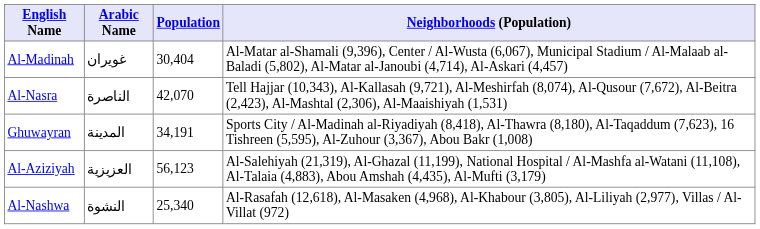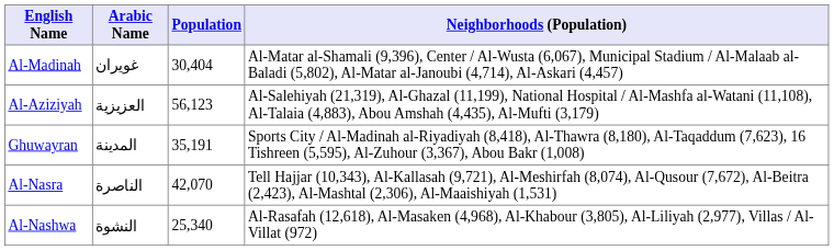 <table class="toccolours sortable" border="1" cellpadding="3" style="border-collapse:collapse">
 <tr style="background:lavender;">
 <th><a href='#'>English</a> Name</th>
 <th><a href='#'>Arabic</a> Name</th>
 <th><a href='#'>Population</a></th>
 <th><a href='#'>Neighborhoods</a> (Population)</th>
 </tr>
 <tr>
 <td><a href='#'>Al-Madinah</a></td>
 <td>غويران</td>
 <td>30,404</td>
 <td>Al-Matar al-Shamali (9,396), Center / Al-Wusta (6,067), Municipal Stadium / Al-Malaab al-Baladi (5,802), Al-Matar al-Janoubi (4,714), Al-Askari (4,457)</td>
 </tr>
 <tr>
+<td><a href='#'>Al-Aziziyah</a></td>
+<td>العزيزية</td>
+<td>56,123</td>
+<td>Al-Salehiyah (21,319), Al-Ghazal (11,199), National Hospital / Al-Mashfa al-Watani (11,108), Al-Talaia (4,883), Abou Amshah (4,435), Al-Mufti (3,179)</td>
+</tr>
+<tr>
+<td><a href='#'>Ghuwayran</a></td>
+<td>المدينة</td>
+<td>35,191</td>
+<td>Sports City / Al-Madinah al-Riyadiyah (8,418), Al-Thawra (8,180), Al-Taqaddum (7,623), 16 Tishreen (5,595), Al-Zuhour (3,367), Abou Bakr (1,008)</td>
+</tr>
+<tr>
 <td><a href='#'>Al-Nasra</a></td>
 <td>الناصرة</td>
 <td>42,070</td>
 <td>Tell Hajjar (10,343), Al-Kallasah (9,721), Al-Meshirfah (8,074), Al-Qusour (7,672), Al-Beitra (2,423), Al-Mashtal (2,306), Al-Maaishiyah (1,531)</td>
-</tr>
-<tr>
-<td><a href='#'>Ghuwayran</a></td>
-<td>المدينة</td>
-<td>34,191</td>
-<td>Sports City / Al-Madinah al-Riyadiyah (8,418), Al-Thawra (8,180), Al-Taqaddum (7,623), 16 Tishreen (5,595), Al-Zuhour (3,367), Abou Bakr (1,008)</td>
-</tr>
-<tr>
-<td><a href='#'>Al-Aziziyah</a></td>
-<td>العزيزية</td>
-<td>56,123</td>
-<td>Al-Salehiyah (21,319), Al-Ghazal (11,199), National Hospital / Al-Mashfa al-Watani (11,108), Al-Talaia (4,883), Abou Amshah (4,435), Al-Mufti (3,179)</td>
 </tr>
 <tr>
 <td><a href='#'>Al-Nashwa</a></td>
 <td>النشوة</td>
 <td>25,340</td>
 <td>Al-Rasafah (12,618), Al-Masaken (4,968), Al-Khabour (3,805), Al-Liliyah (2,977), Villas / Al-Villat (972)</td>
 </tr>
 </table>
